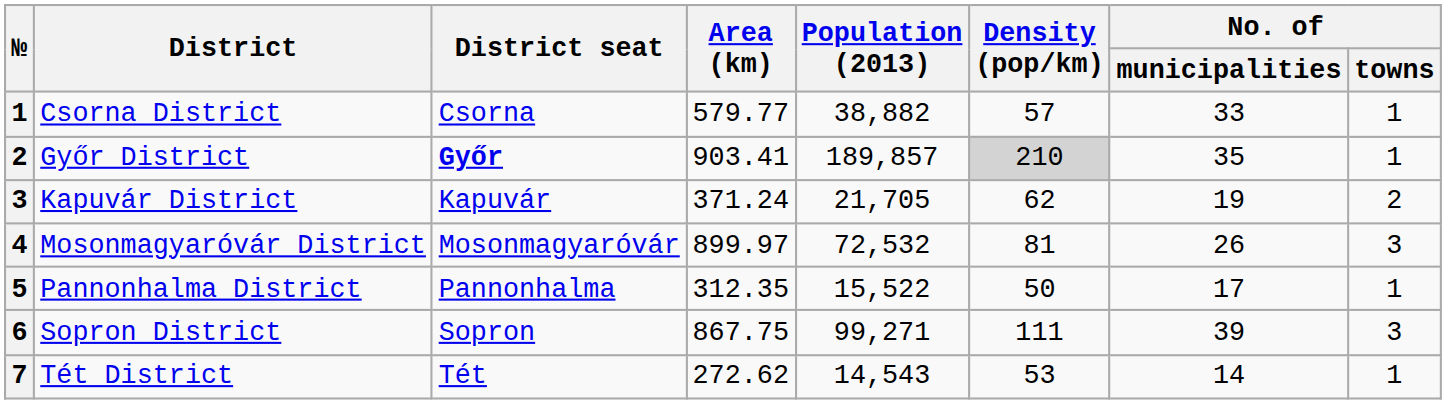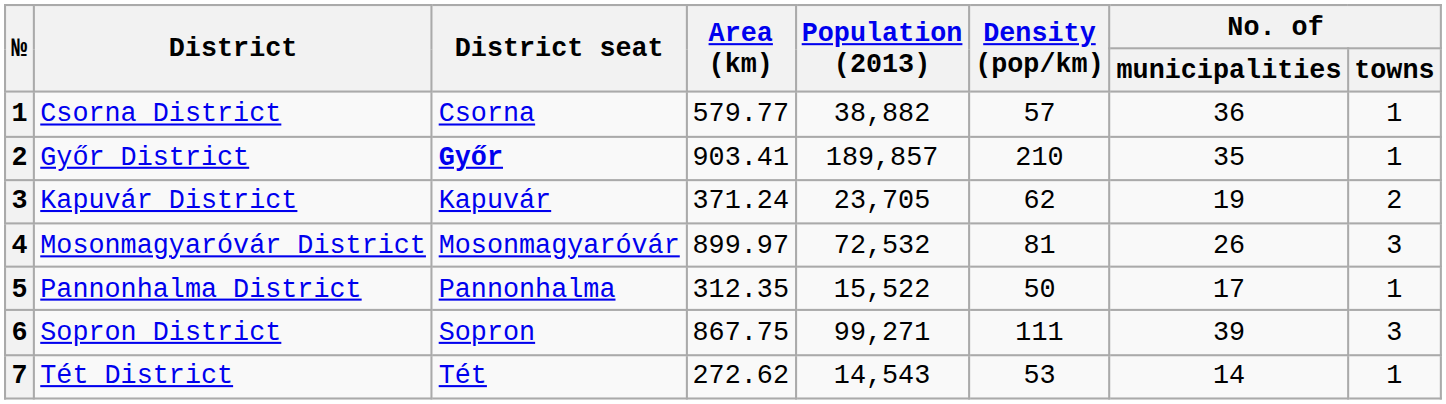 <table class="wikitable sortable">
 <tr>
 <th rowspan=2>№</th>
 <th rowspan=2>District</th>
 <th rowspan=2>District seat</th>
 <th rowspan=2><a href='#'>Area</a><br>(km)</th>
 <th rowspan=2><a href='#'>Population</a><br>(2013)</th>
 <th rowspan=2><a href='#'>Density</a><br>(pop/km)</th>
 <th colspan=2>No. of</th>
 </tr>
 <tr>
 <th>municipalities</th>
 <th>towns</th>
 </tr>
 <tr>
 <th>1</th>
 <td><a href='#'>Csorna District</a></td>
 <td><a href='#'>Csorna</a></td>
 <td>579.77</td>
 <td align="center">38,882</td>
 <td align="center">57</td>
-<td align="center">33</td>
+<td align="center">36</td>
 <td align="center">1</td>
 </tr>
 <tr>
 <th>2</th>
 <td><a href='#'>Győr District</a></td>
 <td><strong><a href='#'>Győr</a></strong></td>
 <td>903.41</td>
 <td align="center">189,857</td>
-<td align="center" style="background: lightgrey;">210</td>
+<td align="center">210</td>
 <td align="center">35</td>
 <td align="center">1</td>
 </tr>
 <tr>
 <th>3</th>
 <td><a href='#'>Kapuvár District</a></td>
 <td><a href='#'>Kapuvár</a></td>
 <td>371.24</td>
-<td align="center">21,705</td>
+<td align="center">23,705</td>
 <td align="center">62</td>
 <td align="center">19</td>
 <td align="center">2</td>
 </tr>
 <tr>
 <th>4</th>
 <td><a href='#'>Mosonmagyaróvár District</a></td>
 <td><a href='#'>Mosonmagyaróvár</a></td>
 <td>899.97</td>
 <td align="center">72,532</td>
 <td align="center">81</td>
 <td align="center">26</td>
 <td align="center">3</td>
 </tr>
 <tr>
 <th>5</th>
 <td><a href='#'>Pannonhalma District</a></td>
 <td><a href='#'>Pannonhalma</a></td>
 <td>312.35</td>
 <td align="center">15,522</td>
 <td align="center">50</td>
 <td align="center">17</td>
 <td align="center">1</td>
 </tr>
 <tr>
 <th>6</th>
 <td><a href='#'>Sopron District</a></td>
 <td><a href='#'>Sopron</a></td>
 <td>867.75</td>
 <td align="center">99,271</td>
 <td align="center">111</td>
 <td align="center">39</td>
 <td align="center">3</td>
 </tr>
 <tr>
 <th>7</th>
 <td><a href='#'>Tét District</a></td>
 <td><a href='#'>Tét</a></td>
 <td>272.62</td>
 <td align="center">14,543</td>
 <td align="center">53</td>
 <td align="center">14</td>
 <td align="center">1</td>
 </tr>
 </table>
